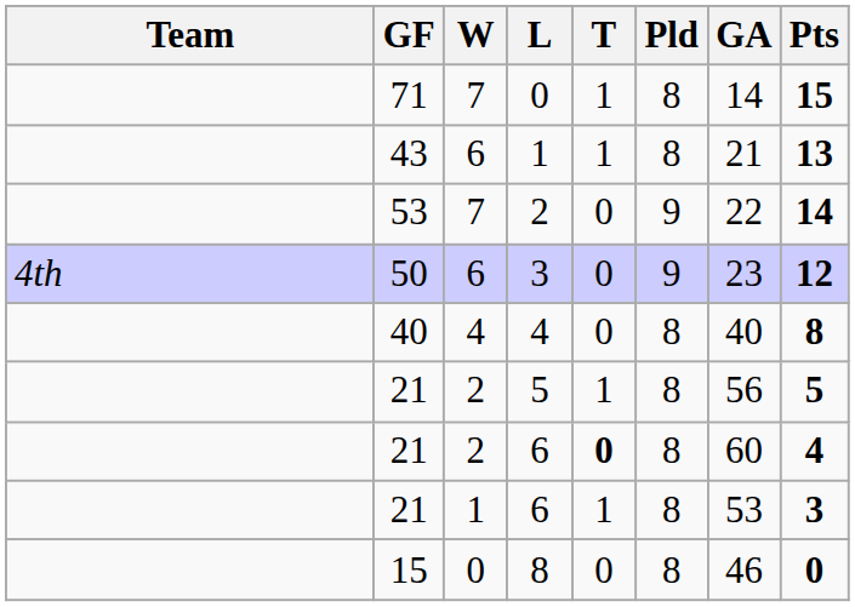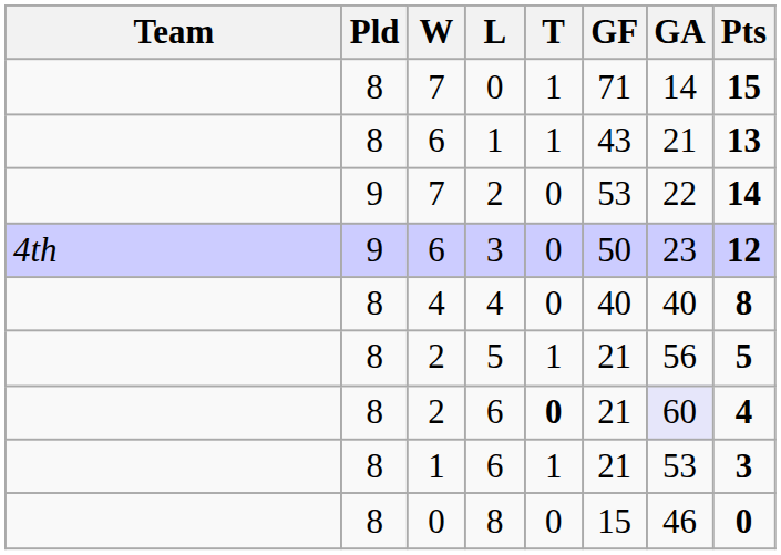 <table class="wikitable">
 <tr>
 <th bgcolor="#efefef" width="150">Team</th>
-<th bgcolor="#efefef" width="20">GF</th>
+<th bgcolor="#efefef" width="20">Pld</th>
 <th bgcolor="#efefef" width="20">W</th>
 <th bgcolor="#efefef" width="20">L</th>
 <th bgcolor="#efefef" width="20">T</th>
-<th bgcolor="#efefef" width="20">Pld</th>
+<th bgcolor="#efefef" width="20">GF</th>
 <th bgcolor="#efefef" width="20">GA</th>
 <th bgcolor="#efefef" width="20">Pts</th>
 </tr>
 <tr align=center>
 <td align=left></td>
-<td>71</td>
+<td>8</td>
 <td>7</td>
 <td>0</td>
 <td>1</td>
-<td>8</td>
+<td>71</td>
 <td>14</td>
 <td><strong>15</strong></td>
 </tr>
 <tr align=center>
 <td align=left></td>
-<td>43</td>
+<td>8</td>
 <td>6</td>
 <td>1</td>
 <td>1</td>
-<td>8</td>
+<td>43</td>
 <td>21</td>
 <td><strong>13</strong></td>
 </tr>
 <tr align=center>
 <td align=left></td>
-<td>53</td>
+<td>9</td>
 <td>7</td>
 <td>2</td>
 <td>0</td>
-<td>9</td>
+<td>53</td>
 <td>22</td>
 <td><strong>14</strong></td>
 </tr>
 <tr align=center bgcolor="ccccff">
 <td align=left> <em>4th</em></td>
-<td>50</td>
+<td>9</td>
 <td>6</td>
 <td>3</td>
 <td>0</td>
-<td>9</td>
+<td>50</td>
 <td>23</td>
 <td><strong>12</strong></td>
 </tr>
 <tr align=center>
 <td align=left></td>
-<td>40</td>
+<td>8</td>
 <td>4</td>
 <td>4</td>
 <td>0</td>
-<td>8</td>
+<td>40</td>
 <td>40</td>
 <td><strong>8</strong></td>
 </tr>
 <tr align=center>
 <td align=left></td>
-<td>21</td>
+<td>8</td>
 <td>2</td>
 <td>5</td>
 <td>1</td>
-<td>8</td>
+<td>21</td>
 <td>56</td>
 <td><strong>5</strong></td>
 </tr>
 <tr align=center>
 <td align=left></td>
-<td>21</td>
+<td>8</td>
 <td>2</td>
 <td>6</td>
 <td><strong>0</strong></td>
-<td>8</td>
-<td>60</td>
+<td>21</td>
+<td style="background: lavender;">60</td>
 <td><strong>4</strong></td>
 </tr>
 <tr align=center>
 <td align=left></td>
-<td>21</td>
+<td>8</td>
 <td>1</td>
 <td>6</td>
 <td>1</td>
-<td>8</td>
+<td>21</td>
 <td>53</td>
 <td><strong>3</strong></td>
 </tr>
 <tr align=center>
 <td align=left></td>
-<td>15</td>
+<td>8</td>
 <td>0</td>
 <td>8</td>
 <td>0</td>
-<td>8</td>
+<td>15</td>
 <td>46</td>
 <td><strong>0</strong></td>
 </tr>
 </table>
